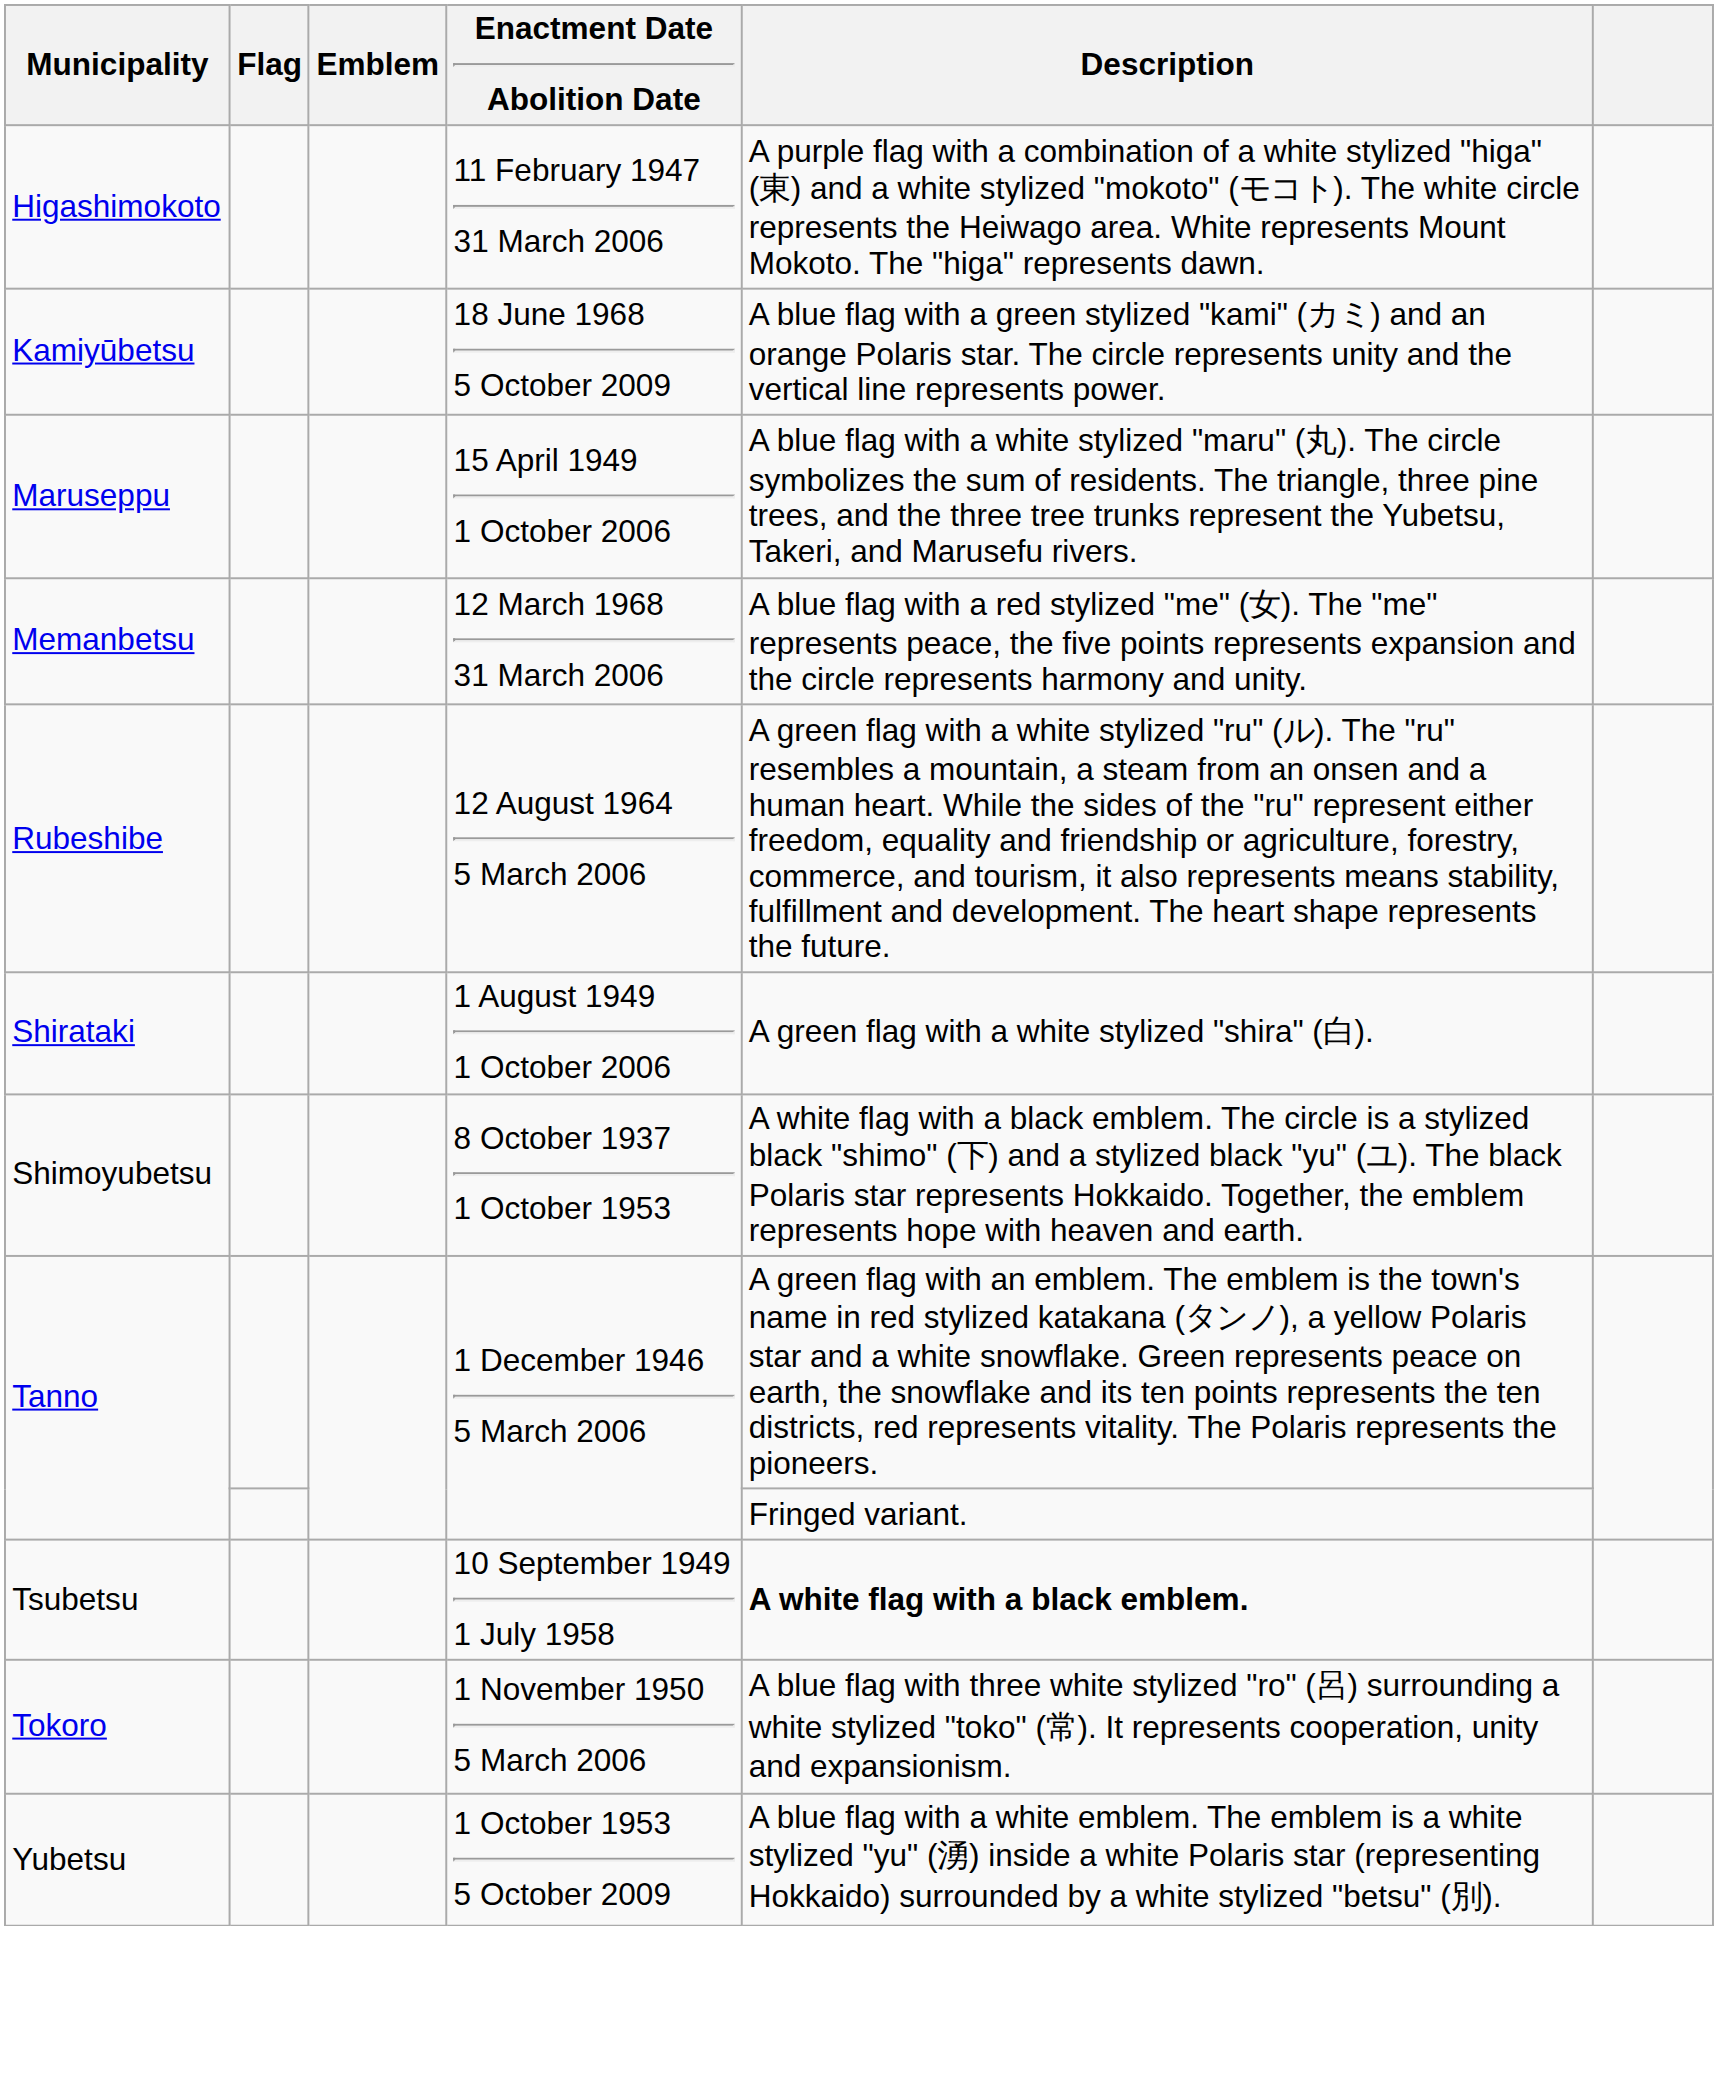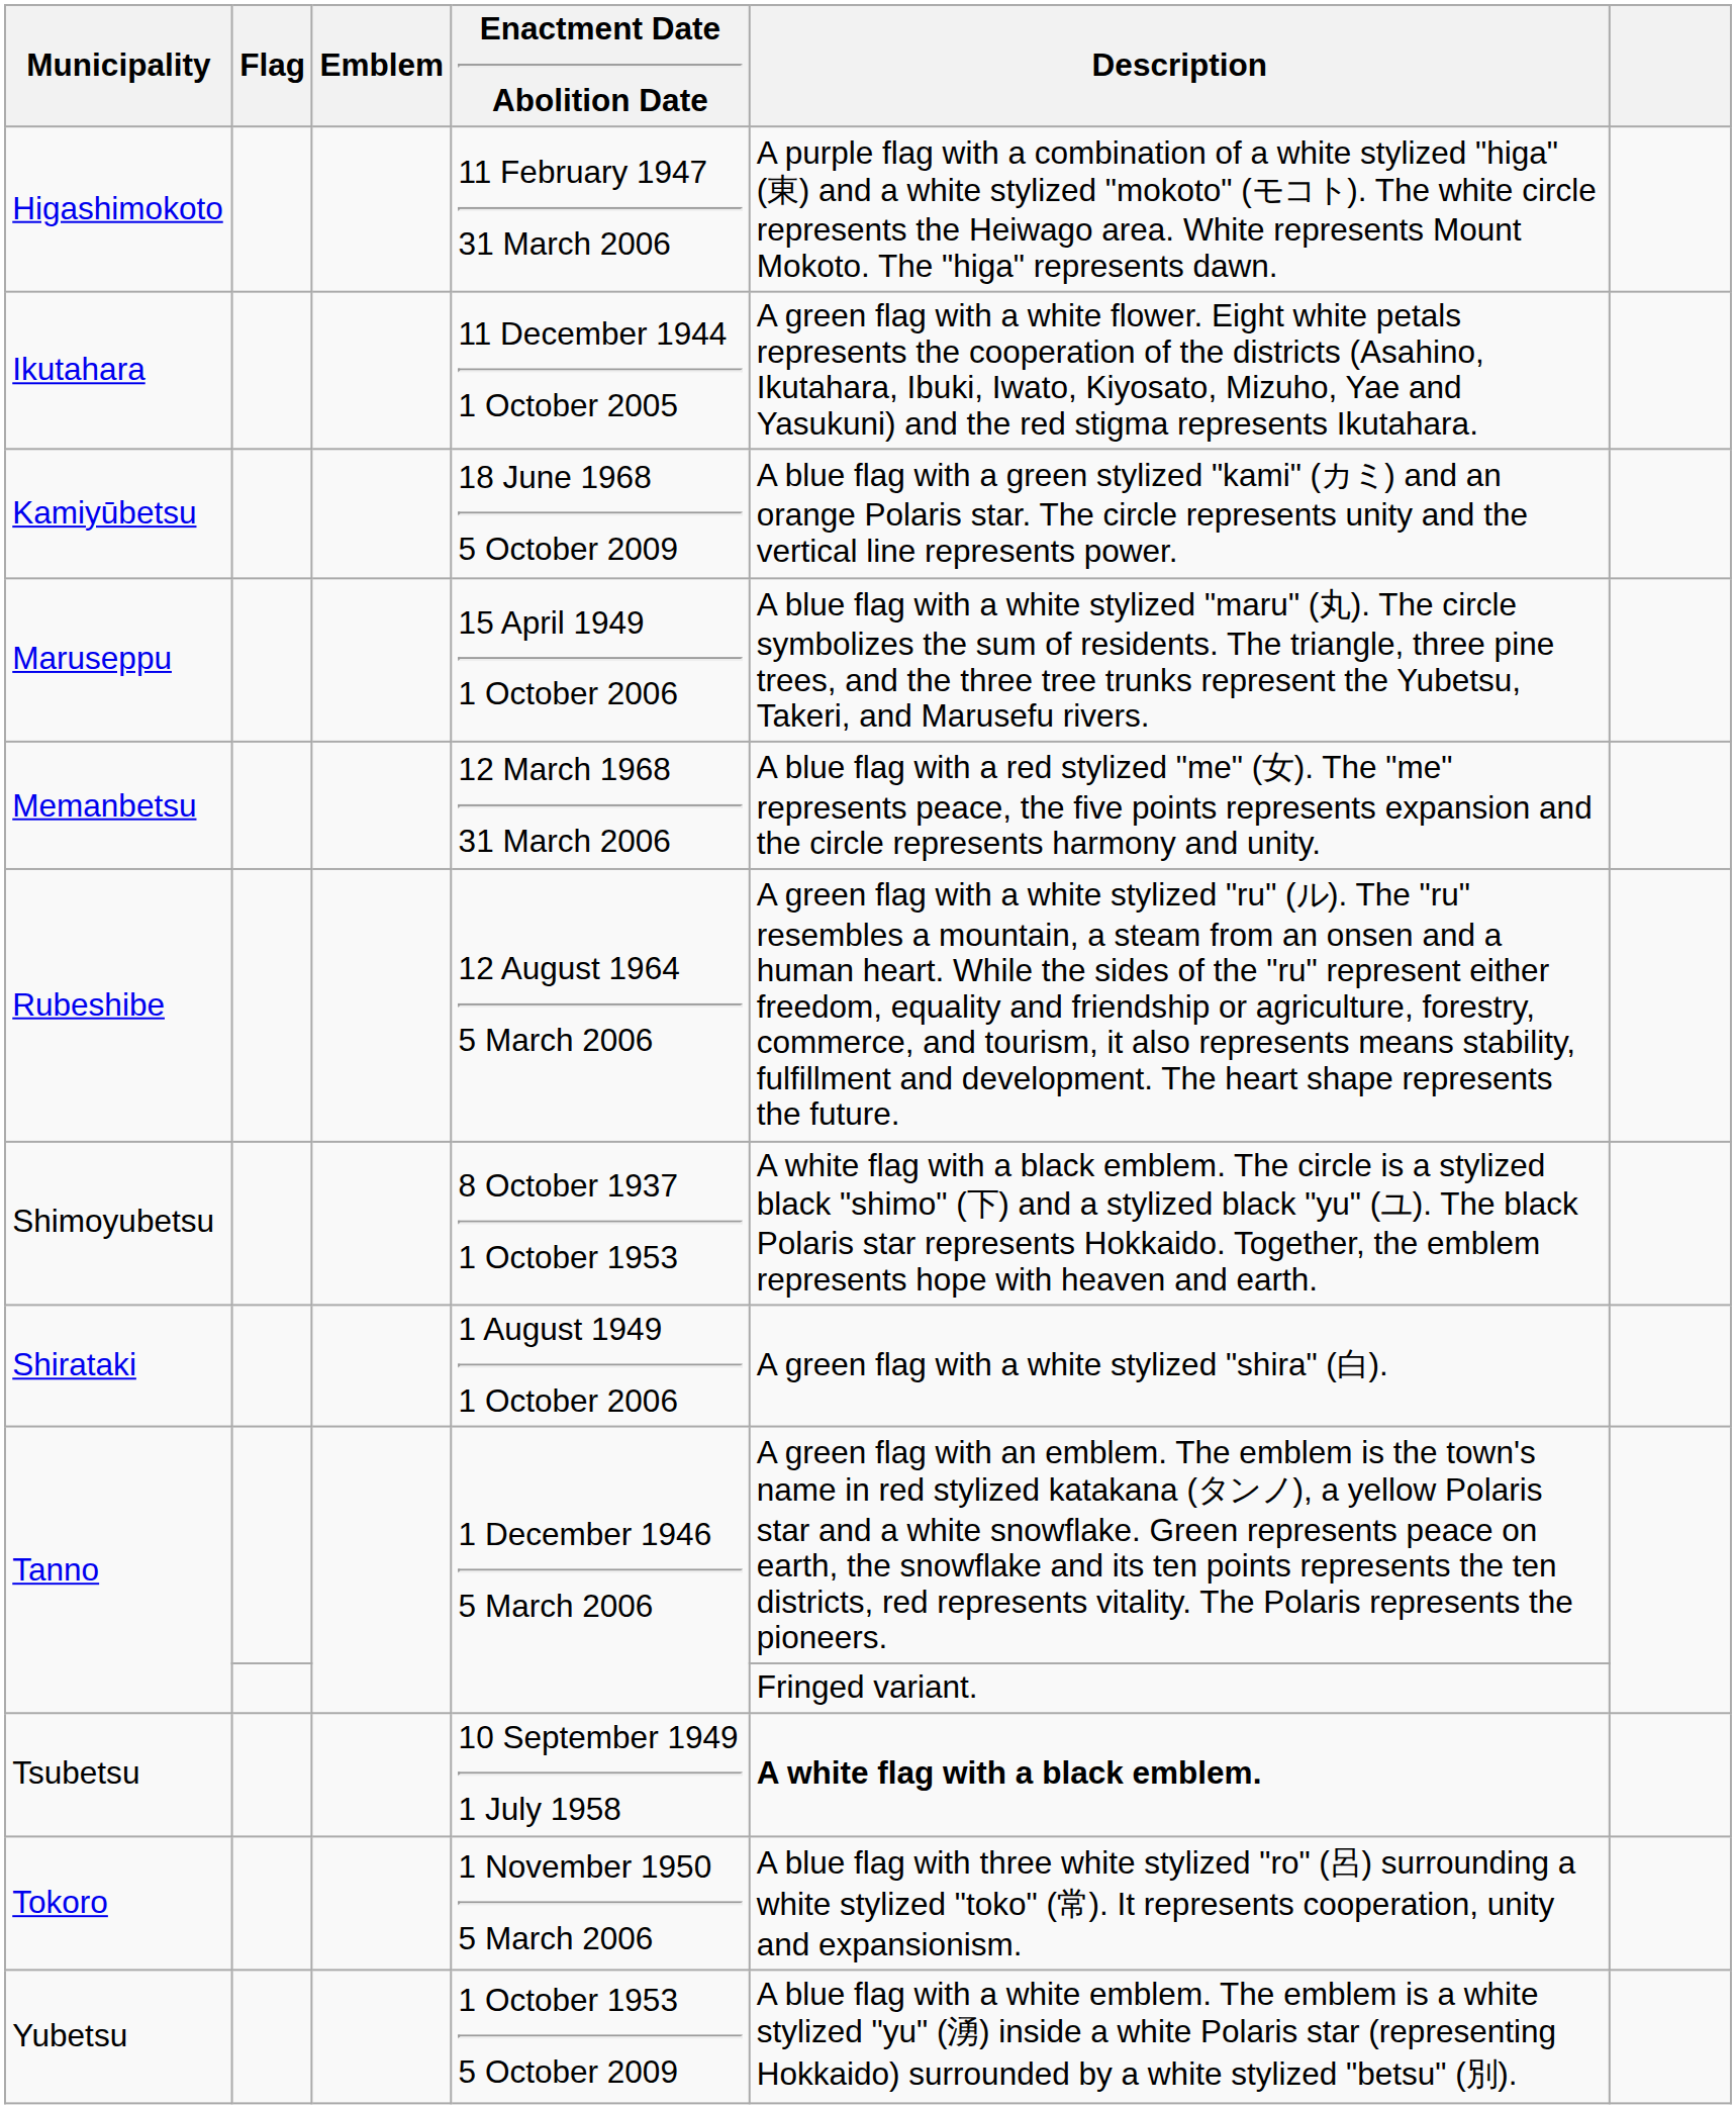 <table class="wikitable">
 <tr>
 <th style="width:12ch;">Municipality</th>
 <th>Flag</th>
 <th>Emblem</th>
 <th style="width:16ch;">Enactment Date<hr>Abolition Date</th>
 <th>Description</th>
 <th style="width:6ch;"></th>
 </tr>
 <tr>
 <td><a href='#'>Higashimokoto</a></td>
 <td></td>
 <td></td>
 <td>11 February 1947<hr>31 March 2006</td>
 <td>A purple flag with a combination of a white stylized "higa" (東) and a white stylized "mokoto" (モコト). The white circle represents the Heiwago area. White represents Mount Mokoto. The "higa" represents dawn.</td>
+<td></td>
+</tr>
+<tr>
+<td><a href='#'>Ikutahara</a></td>
+<td></td>
+<td></td>
+<td>11 December 1944<hr>1 October 2005</td>
+<td>A green flag with a white flower. Eight white petals represents the cooperation of the districts (Asahino, Ikutahara, Ibuki, Iwato, Kiyosato, Mizuho, Yae and Yasukuni) and the red stigma represents Ikutahara.</td>
 <td></td>
 </tr>
 <tr>
 <td><a href='#'>Kamiyūbetsu</a></td>
 <td></td>
 <td></td>
 <td>18 June 1968<hr>5 October 2009</td>
 <td>A blue flag with a green stylized "kami" (カミ) and an orange Polaris star. The circle represents unity and the vertical line represents power.</td>
 <td></td>
 </tr>
 <tr>
 <td><a href='#'>Maruseppu</a></td>
 <td></td>
 <td></td>
 <td>15 April 1949<hr>1 October 2006</td>
 <td>A blue flag with a white stylized "maru" (丸). The circle symbolizes the sum of residents. The triangle, three pine trees, and the three tree trunks represent the Yubetsu, Takeri, and Marusefu rivers.</td>
 <td></td>
 </tr>
 <tr>
 <td><a href='#'>Memanbetsu</a></td>
 <td></td>
 <td></td>
 <td>12 March 1968<hr>31 March 2006</td>
 <td>A blue flag with a red stylized "me" (女). The "me" represents peace, the five points represents expansion and the circle represents harmony and unity.</td>
 <td></td>
 </tr>
 <tr>
 <td><a href='#'>Rubeshibe</a></td>
 <td></td>
 <td></td>
 <td>12 August 1964<hr>5 March 2006</td>
 <td>A green flag with a white stylized "ru" (ル). The "ru" resembles a mountain, a steam from an onsen and a human heart. While the sides of the "ru" represent either freedom, equality and friendship or agriculture, forestry, commerce, and tourism, it also represents means stability, fulfillment and development. The heart shape represents the future.</td>
 <td></td>
 </tr>
 <tr>
+<td>Shimoyubetsu</td>
+<td></td>
+<td></td>
+<td>8 October 1937<hr>1 October 1953</td>
+<td>A white flag with a black emblem. The circle is a stylized black "shimo" (下) and a stylized black "yu" (ユ). The black Polaris star represents Hokkaido. Together, the emblem represents hope with heaven and earth.</td>
+<td></td>
+</tr>
+<tr>
 <td><a href='#'>Shirataki</a></td>
 <td></td>
 <td></td>
 <td>1 August 1949<hr>1 October 2006</td>
 <td>A green flag with a white stylized "shira" (白).</td>
-<td></td>
-</tr>
-<tr>
-<td>Shimoyubetsu</td>
-<td></td>
-<td></td>
-<td>8 October 1937<hr>1 October 1953</td>
-<td>A white flag with a black emblem. The circle is a stylized black "shimo" (下) and a stylized black "yu" (ユ). The black Polaris star represents Hokkaido. Together, the emblem represents hope with heaven and earth.</td>
 <td></td>
 </tr>
 <tr>
 <td rowspan =2><a href='#'>Tanno</a></td>
 <td></td>
 <td rowspan=2></td>
 <td rowspan=2>1 December 1946<hr>5 March 2006</td>
 <td>A green flag with an emblem. The emblem is the town's name in red stylized katakana (タンノ), a yellow Polaris star and a white snowflake. Green represents peace on earth, the snowflake and its ten points represents the ten districts, red represents vitality. The Polaris represents the pioneers.</td>
 <td rowspan=2></td>
 </tr>
 <tr>
 <td></td>
 <td>Fringed variant.</td>
 </tr>
 <tr>
 <td>Tsubetsu</td>
 <td></td>
 <td></td>
 <td>10 September 1949<hr>1 July 1958</td>
 <td><strong>A white flag with a black emblem.</strong></td>
 <td></td>
 </tr>
 <tr>
 <td><a href='#'>Tokoro</a></td>
 <td></td>
 <td></td>
 <td>1 November 1950<hr>5 March 2006</td>
 <td>A blue flag with three white stylized "ro" (呂) surrounding a white stylized "toko" (常). It represents cooperation, unity and expansionism.</td>
 <td></td>
 </tr>
 <tr>
 <td>Yubetsu</td>
 <td></td>
 <td></td>
 <td>1 October 1953<hr>5 October 2009</td>
 <td>A blue flag with a white emblem. The emblem is a white stylized "yu" (湧) inside a white Polaris star (representing Hokkaido) surrounded by a white stylized "betsu" (別).</td>
 <td></td>
 </tr>
 </table>
